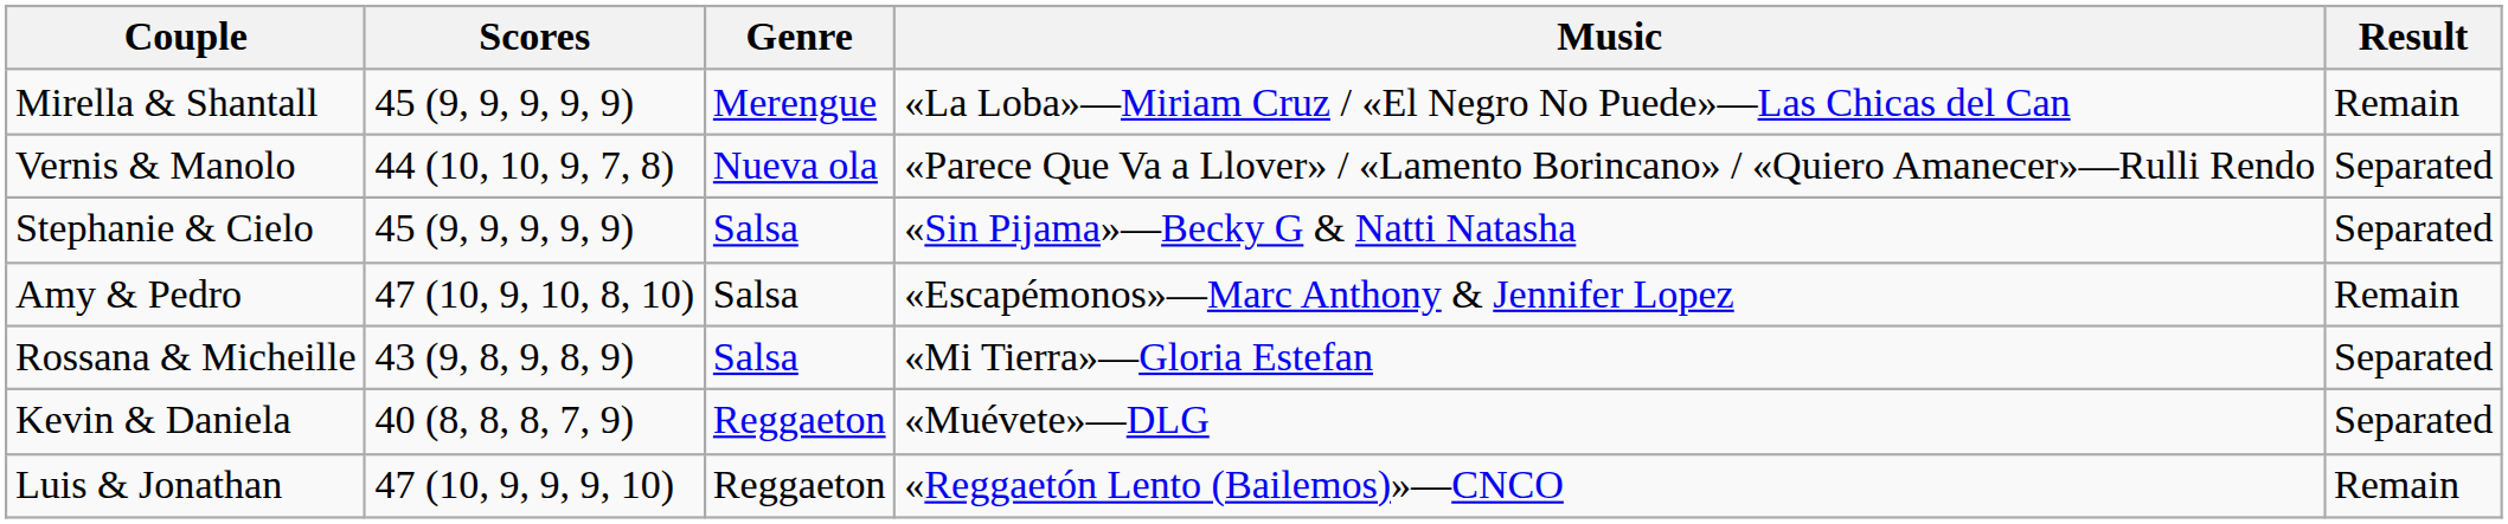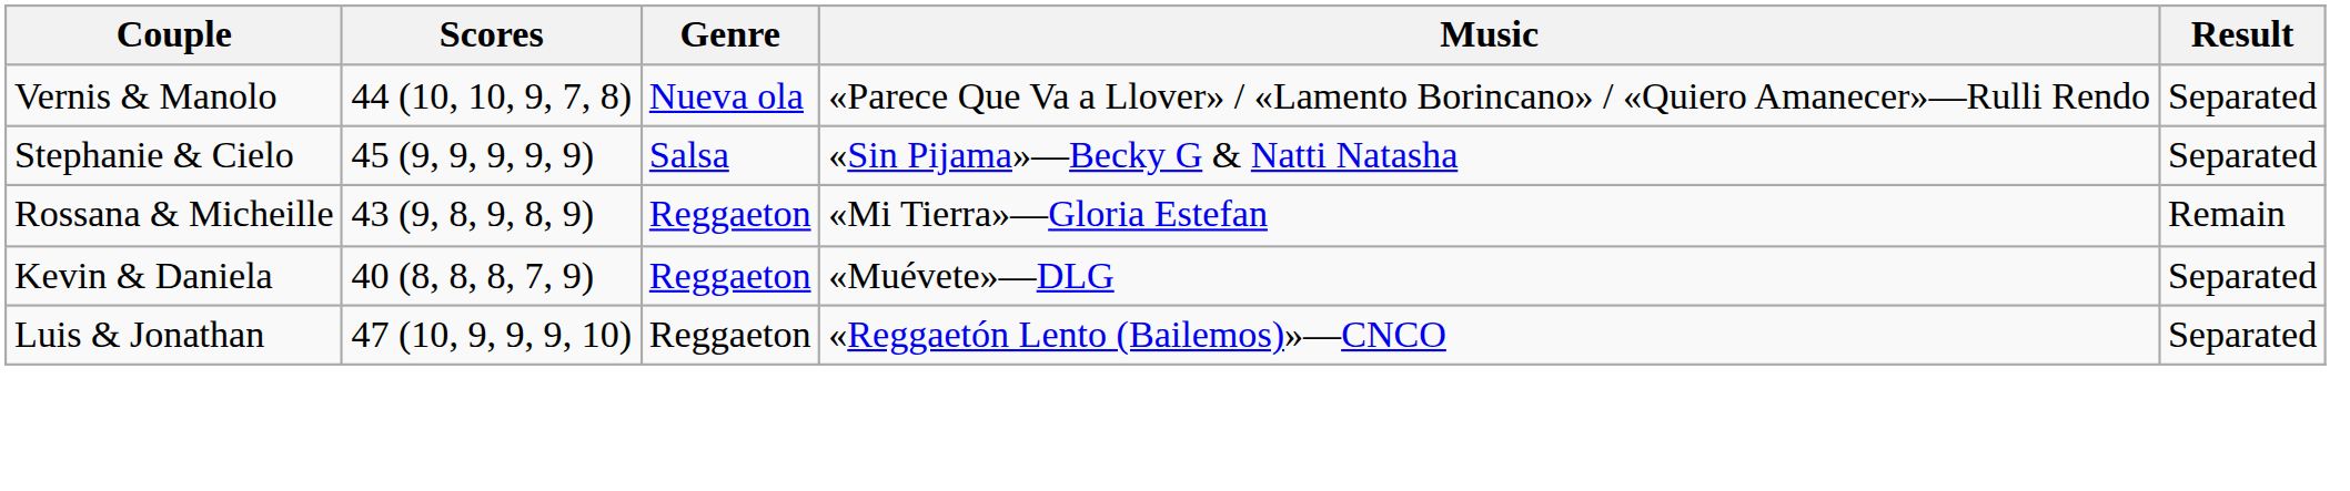 <table class="wikitable sortable" style="width:95%; white-space:nowrap">
 <tr>
 <th style="width:14%">Couple</th>
 <th style="width:14%">Scores</th>
 <th style="width:12%">Genre</th>
 <th style="width:45%">Music</th>
 <th style="width:10%">Result</th>
-</tr>
-<tr>
-<td>Mirella & Shantall</td>
-<td>45 (9, 9, 9, 9, 9)</td>
-<td><a href='#'>Merengue</a></td>
-<td>«La Loba»—<a href='#'>Miriam Cruz</a> / «El Negro No Puede»—<a href='#'>Las Chicas del Can</a></td>
-<td>Remain</td>
 </tr>
 <tr>
 <td>Vernis & Manolo</td>
 <td>44 (10, 10, 9, 7, 8)</td>
 <td><a href='#'>Nueva ola</a></td>
 <td>«Parece Que Va a Llover» / «Lamento Borincano» / «Quiero Amanecer»—Rulli Rendo</td>
 <td>Separated</td>
 </tr>
 <tr>
 <td>Stephanie & Cielo</td>
 <td>45 (9, 9, 9, 9, 9)</td>
 <td><a href='#'>Salsa</a></td>
 <td>«<a href='#'>Sin Pijama</a>»—<a href='#'>Becky G</a> & <a href='#'>Natti Natasha</a></td>
 <td>Separated</td>
 </tr>
 <tr>
-<td>Amy & Pedro</td>
-<td>47 (10, 9, 10, 8, 10)</td>
-<td>Salsa</td>
-<td>«Escapémonos»—<a href='#'>Marc Anthony</a> & <a href='#'>Jennifer Lopez</a></td>
-<td>Remain</td>
-</tr>
-<tr>
 <td>Rossana & Micheille</td>
 <td>43 (9, 8, 9, 8, 9)</td>
-<td><a href='#'>Salsa</a></td>
+<td><a href='#'>Reggaeton</a></td>
 <td>«Mi Tierra»—<a href='#'>Gloria Estefan</a></td>
-<td>Separated</td>
+<td>Remain</td>
 </tr>
 <tr>
 <td>Kevin & Daniela</td>
 <td>40 (8, 8, 8, 7, 9)</td>
 <td><a href='#'>Reggaeton</a></td>
 <td>«Muévete»—<a href='#'>DLG</a></td>
 <td>Separated</td>
 </tr>
 <tr>
 <td>Luis & Jonathan</td>
 <td>47 (10, 9, 9, 9, 10)</td>
 <td>Reggaeton</td>
 <td>«<a href='#'>Reggaetón Lento (Bailemos)</a>»—<a href='#'>CNCO</a></td>
-<td>Remain</td>
+<td>Separated</td>
 </tr>
 </table>
